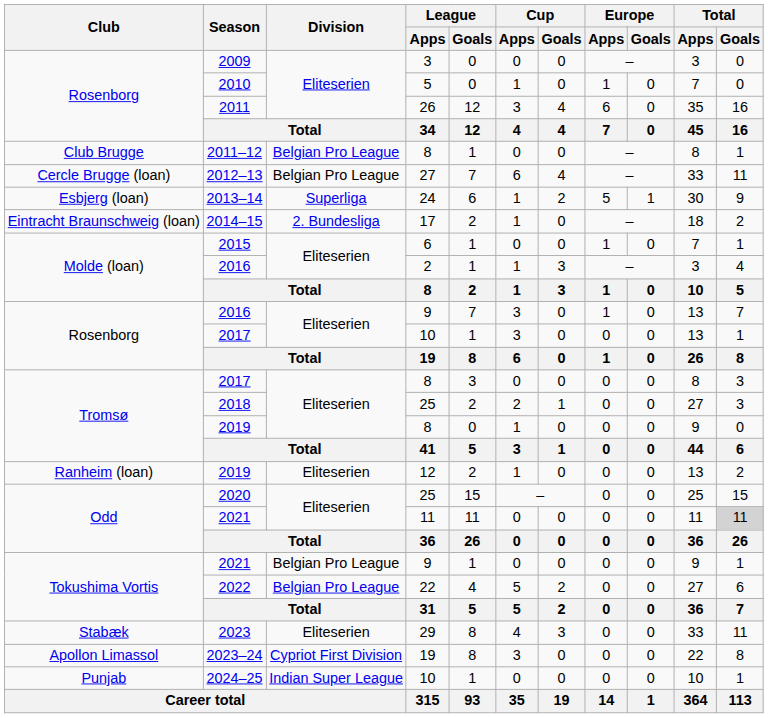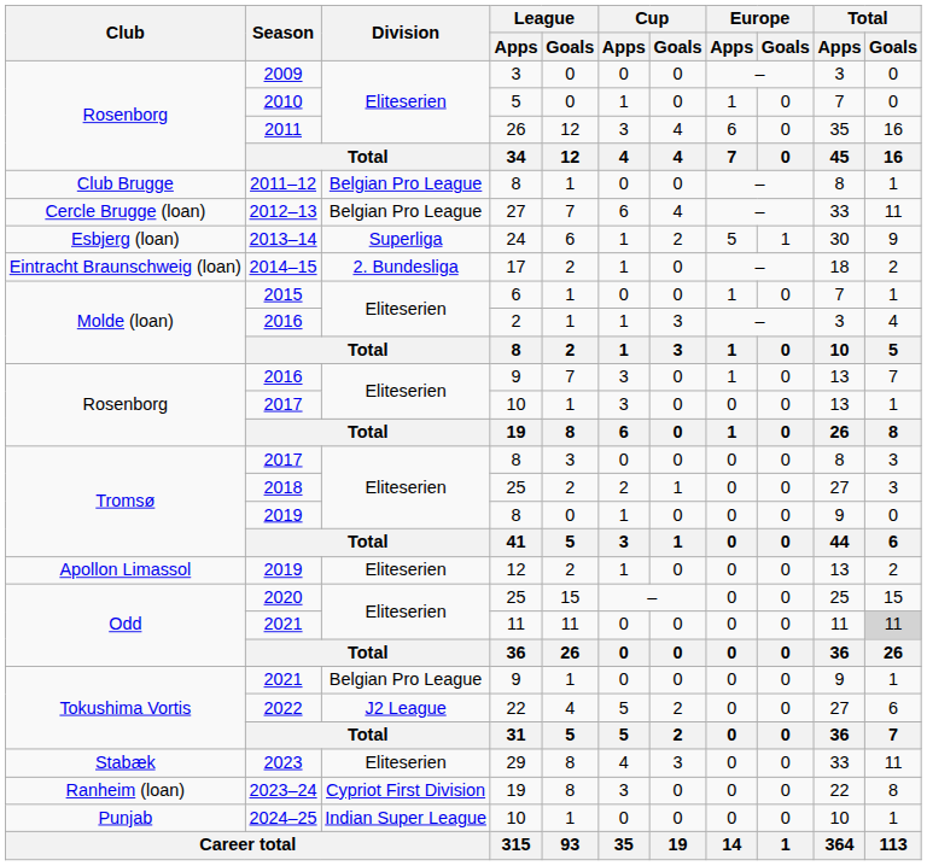 <table class="wikitable" style="text-align:center">
 <tr>
 <th rowspan="2">Club</th>
 <th rowspan="2">Season</th>
 <th rowspan="2">Division</th>
 <th colspan="2">League</th>
 <th colspan="2">Cup</th>
 <th colspan="2">Europe</th>
 <th colspan="2">Total</th>
 </tr>
 <tr>
 <th>Apps</th>
 <th>Goals</th>
 <th>Apps</th>
 <th>Goals</th>
 <th>Apps</th>
 <th>Goals</th>
 <th>Apps</th>
 <th>Goals</th>
 </tr>
 <tr>
 <td rowspan="4"><a href='#'>Rosenborg</a></td>
 <td><a href='#'>2009</a></td>
 <td rowspan="3"><a href='#'>Eliteserien</a></td>
 <td>3</td>
 <td>0</td>
 <td>0</td>
 <td>0</td>
 <td colspan="2">–</td>
 <td>3</td>
 <td>0</td>
 </tr>
 <tr>
 <td><a href='#'>2010</a></td>
 <td>5</td>
 <td>0</td>
 <td>1</td>
 <td>0</td>
 <td>1</td>
 <td>0</td>
 <td>7</td>
 <td>0</td>
 </tr>
 <tr>
 <td><a href='#'>2011</a></td>
 <td>26</td>
 <td>12</td>
 <td>3</td>
 <td>4</td>
 <td>6</td>
 <td>0</td>
 <td>35</td>
 <td>16</td>
 </tr>
 <tr>
 <th colspan="2">Total</th>
 <th>34</th>
 <th>12</th>
 <th>4</th>
 <th>4</th>
 <th>7</th>
 <th>0</th>
 <th>45</th>
 <th>16</th>
 </tr>
 <tr>
 <td><a href='#'>Club Brugge</a></td>
 <td><a href='#'>2011–12</a></td>
 <td><a href='#'>Belgian Pro League</a></td>
 <td>8</td>
 <td>1</td>
 <td>0</td>
 <td>0</td>
 <td colspan="2">–</td>
 <td>8</td>
 <td>1</td>
 </tr>
 <tr>
 <td><a href='#'>Cercle Brugge</a> (loan)</td>
 <td><a href='#'>2012–13</a></td>
 <td>Belgian Pro League</td>
 <td>27</td>
 <td>7</td>
 <td>6</td>
 <td>4</td>
 <td colspan="2">–</td>
 <td>33</td>
 <td>11</td>
 </tr>
 <tr>
 <td><a href='#'>Esbjerg</a> (loan)</td>
 <td><a href='#'>2013–14</a></td>
 <td><a href='#'>Superliga</a></td>
 <td>24</td>
 <td>6</td>
 <td>1</td>
 <td>2</td>
 <td>5</td>
 <td>1</td>
 <td>30</td>
 <td>9</td>
 </tr>
 <tr>
 <td><a href='#'>Eintracht Braunschweig</a> (loan)</td>
 <td><a href='#'>2014–15</a></td>
 <td><a href='#'>2. Bundesliga</a></td>
 <td>17</td>
 <td>2</td>
 <td>1</td>
 <td>0</td>
 <td colspan="2">–</td>
 <td>18</td>
 <td>2</td>
 </tr>
 <tr>
 <td rowspan="3"><a href='#'>Molde</a> (loan)</td>
 <td><a href='#'>2015</a></td>
 <td rowspan="2">Eliteserien</td>
 <td>6</td>
 <td>1</td>
 <td>0</td>
 <td>0</td>
 <td>1</td>
 <td>0</td>
 <td>7</td>
 <td>1</td>
 </tr>
 <tr>
 <td><a href='#'>2016</a></td>
 <td>2</td>
 <td>1</td>
 <td>1</td>
 <td>3</td>
 <td colspan="2">–</td>
 <td>3</td>
 <td>4</td>
 </tr>
 <tr>
 <th colspan="2">Total</th>
 <th>8</th>
 <th>2</th>
 <th>1</th>
 <th>3</th>
 <th>1</th>
 <th>0</th>
 <th>10</th>
 <th>5</th>
 </tr>
 <tr>
 <td rowspan="3">Rosenborg</td>
 <td><a href='#'>2016</a></td>
 <td rowspan="2">Eliteserien</td>
 <td>9</td>
 <td>7</td>
 <td>3</td>
 <td>0</td>
 <td>1</td>
 <td>0</td>
 <td>13</td>
 <td>7</td>
 </tr>
 <tr>
 <td><a href='#'>2017</a></td>
 <td>10</td>
 <td>1</td>
 <td>3</td>
 <td>0</td>
 <td>0</td>
 <td>0</td>
 <td>13</td>
 <td>1</td>
 </tr>
 <tr>
 <th colspan="2">Total</th>
 <th>19</th>
 <th>8</th>
 <th>6</th>
 <th>0</th>
 <th>1</th>
 <th>0</th>
 <th>26</th>
 <th>8</th>
 </tr>
 <tr>
 <td rowspan="4"><a href='#'>Tromsø</a></td>
 <td><a href='#'>2017</a></td>
 <td rowspan="3">Eliteserien</td>
 <td>8</td>
 <td>3</td>
 <td>0</td>
 <td>0</td>
 <td>0</td>
 <td>0</td>
 <td>8</td>
 <td>3</td>
 </tr>
 <tr>
 <td><a href='#'>2018</a></td>
 <td>25</td>
 <td>2</td>
 <td>2</td>
 <td>1</td>
 <td>0</td>
 <td>0</td>
 <td>27</td>
 <td>3</td>
 </tr>
 <tr>
 <td><a href='#'>2019</a></td>
 <td>8</td>
 <td>0</td>
 <td>1</td>
 <td>0</td>
 <td>0</td>
 <td>0</td>
 <td>9</td>
 <td>0</td>
 </tr>
 <tr>
 <th colspan="2">Total</th>
 <th>41</th>
 <th>5</th>
 <th>3</th>
 <th>1</th>
 <th>0</th>
 <th>0</th>
 <th>44</th>
 <th>6</th>
 </tr>
 <tr>
-<td><a href='#'>Ranheim</a> (loan)</td>
+<td><a href='#'>Apollon Limassol</a></td>
 <td><a href='#'>2019</a></td>
 <td>Eliteserien</td>
 <td>12</td>
 <td>2</td>
 <td>1</td>
 <td>0</td>
 <td>0</td>
 <td>0</td>
 <td>13</td>
 <td>2</td>
 </tr>
 <tr>
 <td rowspan="3"><a href='#'>Odd</a></td>
 <td><a href='#'>2020</a></td>
 <td rowspan="2">Eliteserien</td>
 <td>25</td>
 <td>15</td>
 <td colspan="2">–</td>
 <td>0</td>
 <td>0</td>
 <td>25</td>
 <td>15</td>
 </tr>
 <tr>
 <td><a href='#'>2021</a></td>
 <td>11</td>
 <td>11</td>
 <td>0</td>
 <td>0</td>
 <td>0</td>
 <td>0</td>
 <td>11</td>
 <td style="background: lightgrey;">11</td>
 </tr>
 <tr>
 <th colspan="2">Total</th>
 <th>36</th>
 <th>26</th>
 <th>0</th>
 <th>0</th>
 <th>0</th>
 <th>0</th>
 <th>36</th>
 <th>26</th>
 </tr>
 <tr>
 <td rowspan="3"><a href='#'>Tokushima Vortis</a></td>
 <td><a href='#'>2021</a></td>
 <td>Belgian Pro League</td>
 <td>9</td>
 <td>1</td>
 <td>0</td>
 <td>0</td>
 <td>0</td>
 <td>0</td>
 <td>9</td>
 <td>1</td>
 </tr>
 <tr>
 <td><a href='#'>2022</a></td>
-<td><a href='#'>Belgian Pro League</a></td>
+<td><a href='#'>J2 League</a></td>
 <td>22</td>
 <td>4</td>
 <td>5</td>
 <td>2</td>
 <td>0</td>
 <td>0</td>
 <td>27</td>
 <td>6</td>
 </tr>
 <tr>
 <th colspan="2">Total</th>
 <th>31</th>
 <th>5</th>
 <th>5</th>
 <th>2</th>
 <th>0</th>
 <th>0</th>
 <th>36</th>
 <th>7</th>
 </tr>
 <tr>
 <td><a href='#'>Stabæk</a></td>
 <td><a href='#'>2023</a></td>
 <td>Eliteserien</td>
 <td>29</td>
 <td>8</td>
 <td>4</td>
 <td>3</td>
 <td>0</td>
 <td>0</td>
 <td>33</td>
 <td>11</td>
 </tr>
 <tr>
-<td><a href='#'>Apollon Limassol</a></td>
+<td><a href='#'>Ranheim</a> (loan)</td>
 <td><a href='#'>2023–24</a></td>
 <td><a href='#'>Cypriot First Division</a></td>
 <td>19</td>
 <td>8</td>
 <td>3</td>
 <td>0</td>
 <td>0</td>
 <td>0</td>
 <td>22</td>
 <td>8</td>
 </tr>
 <tr>
 <td><a href='#'>Punjab</a></td>
 <td><a href='#'>2024–25</a></td>
 <td><a href='#'>Indian Super League</a></td>
 <td>10</td>
 <td>1</td>
 <td>0</td>
 <td>0</td>
 <td>0</td>
 <td>0</td>
 <td>10</td>
 <td>1</td>
 </tr>
 <tr>
 <th colspan="3">Career total</th>
 <th>315</th>
 <th>93</th>
 <th>35</th>
 <th>19</th>
 <th>14</th>
 <th>1</th>
 <th>364</th>
 <th>113</th>
 </tr>
 </table>
